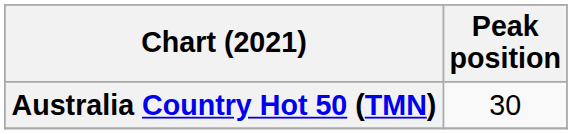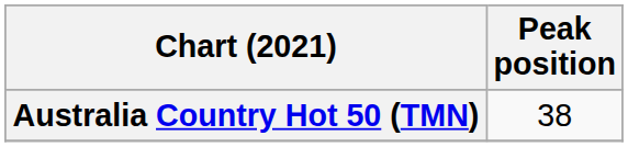 <table class="wikitable sortable plainrowheaders" style="text-align:center;">
 <tr>
 <th scope="col">Chart (2021)</th>
 <th>Peak<br>position</th>
 </tr>
 <tr>
 <th scope="row">Australia <a href='#'>Country Hot 50</a> (<a href='#'>TMN</a>)</th>
-<td>30</td>
+<td>38</td>
 </tr>
 <tr>
 </tr>
 <tr>
 </tr>
 </table>
